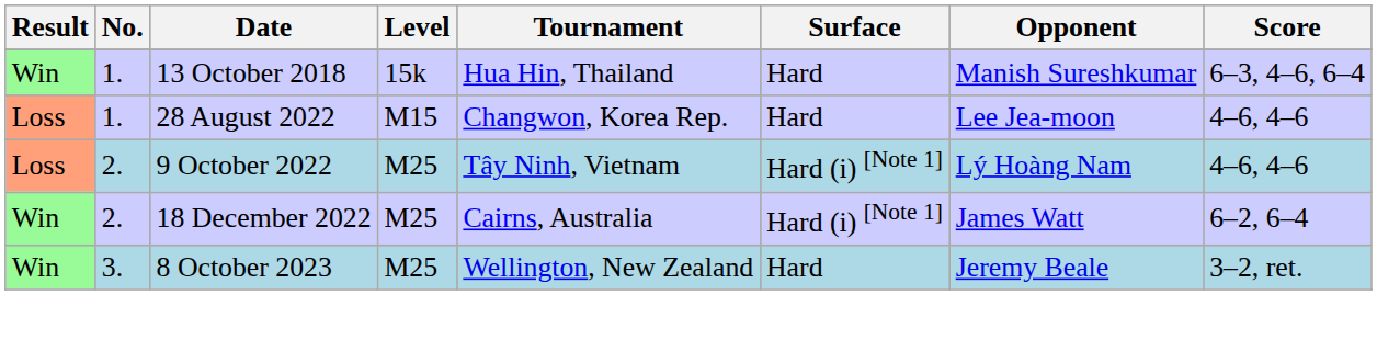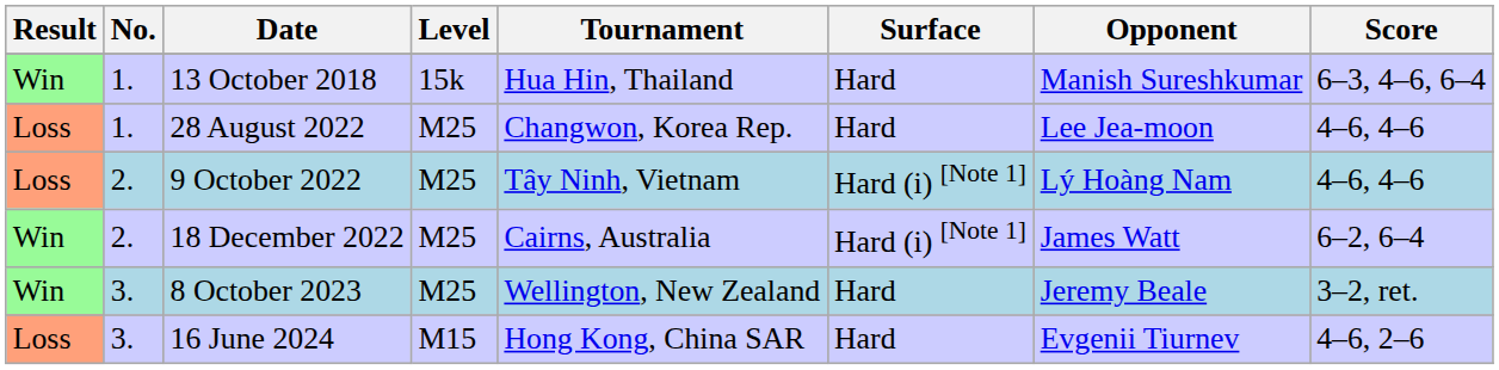 <table class="sortable wikitable">
 <tr>
 <th>Result</th>
 <th class="unsortable">No.</th>
 <th>Date</th>
 <th>Level</th>
 <th>Tournament</th>
 <th>Surface</th>
 <th>Opponent</th>
 <th class="unsortable">Score</th>
 </tr>
 <tr>
 </tr>
 <tr style="background:#ccccff;">
 <td bgcolor=98FB98>Win</td>
 <td>1.</td>
 <td>13 October 2018</td>
 <td>15k</td>
 <td><a href='#'>Hua Hin</a>, Thailand</td>
 <td>Hard</td>
 <td> <a href='#'>Manish Sureshkumar</a></td>
 <td>6–3, 4–6, 6–4</td>
 </tr>
 <tr style="background:#ccccff;">
 <td style="background:#ffa07a;">Loss</td>
 <td>1.</td>
 <td>28 August 2022</td>
-<td>M15</td>
+<td>M25</td>
 <td><a href='#'>Changwon</a>, Korea Rep.</td>
 <td>Hard</td>
 <td>  <a href='#'>Lee Jea-moon</a></td>
 <td>4–6, 4–6</td>
 </tr>
 <tr bgcolor=lightblue>
 <td style="background:#ffa07a;">Loss</td>
 <td>2.</td>
 <td>9 October 2022</td>
 <td>M25</td>
 <td><a href='#'>Tây Ninh</a>, Vietnam</td>
 <td>Hard (i) <sup>[Note 1]</sup></td>
 <td> <a href='#'>Lý Hoàng Nam</a></td>
 <td>4–6, 4–6</td>
 </tr>
 <tr style="background:#ccccff;">
 <td bgcolor=98FB98>Win</td>
 <td>2.</td>
 <td>18 December 2022</td>
 <td>M25</td>
 <td><a href='#'>Cairns</a>, Australia</td>
 <td>Hard (i) <sup>[Note 1]</sup></td>
 <td>  <a href='#'>James Watt</a></td>
 <td>6–2, 6–4</td>
 </tr>
 <tr bgcolor=lightblue>
 <td bgcolor=98FB98>Win</td>
 <td>3.</td>
 <td>8 October 2023</td>
 <td>M25</td>
 <td><a href='#'>Wellington</a>, New Zealand</td>
 <td>Hard</td>
 <td> <a href='#'>Jeremy Beale</a></td>
 <td>3–2, ret.</td>
 </tr>
+<tr style="background:#ccccff;">
+<td style="background:#ffa07a;">Loss</td>
+<td>3.</td>
+<td>16 June 2024</td>
+<td>M15</td>
+<td><a href='#'>Hong Kong</a>, China SAR</td>
+<td>Hard</td>
+<td>  <a href='#'>Evgenii Tiurnev</a></td>
+<td>4–6, 2–6</td>
+</tr>
 </table>
